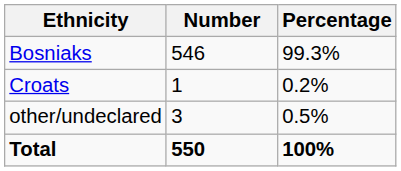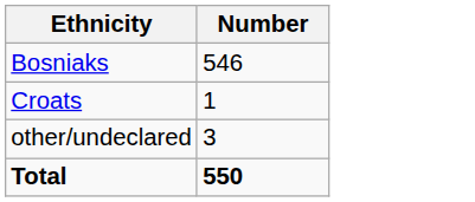 <table class="wikitable">
 <tr>
 <th width="100px">Ethnicity</th>
 <th width="80px">Number</th>
-<th width="80px">Percentage</th>
 </tr>
 <tr>
 <td><a href='#'>Bosniaks</a></td>
 <td>546</td>
-<td>99.3%</td>
 </tr>
 <tr>
 <td><a href='#'>Croats</a></td>
 <td>1</td>
-<td>0.2%</td>
 </tr>
 <tr>
 <td>other/undeclared</td>
 <td>3</td>
-<td>0.5%</td>
 </tr>
 <tr>
 <td><strong>Total</strong></td>
 <td><strong>550</strong></td>
-<td><strong>100%</strong></td>
 </tr>
 </table>
